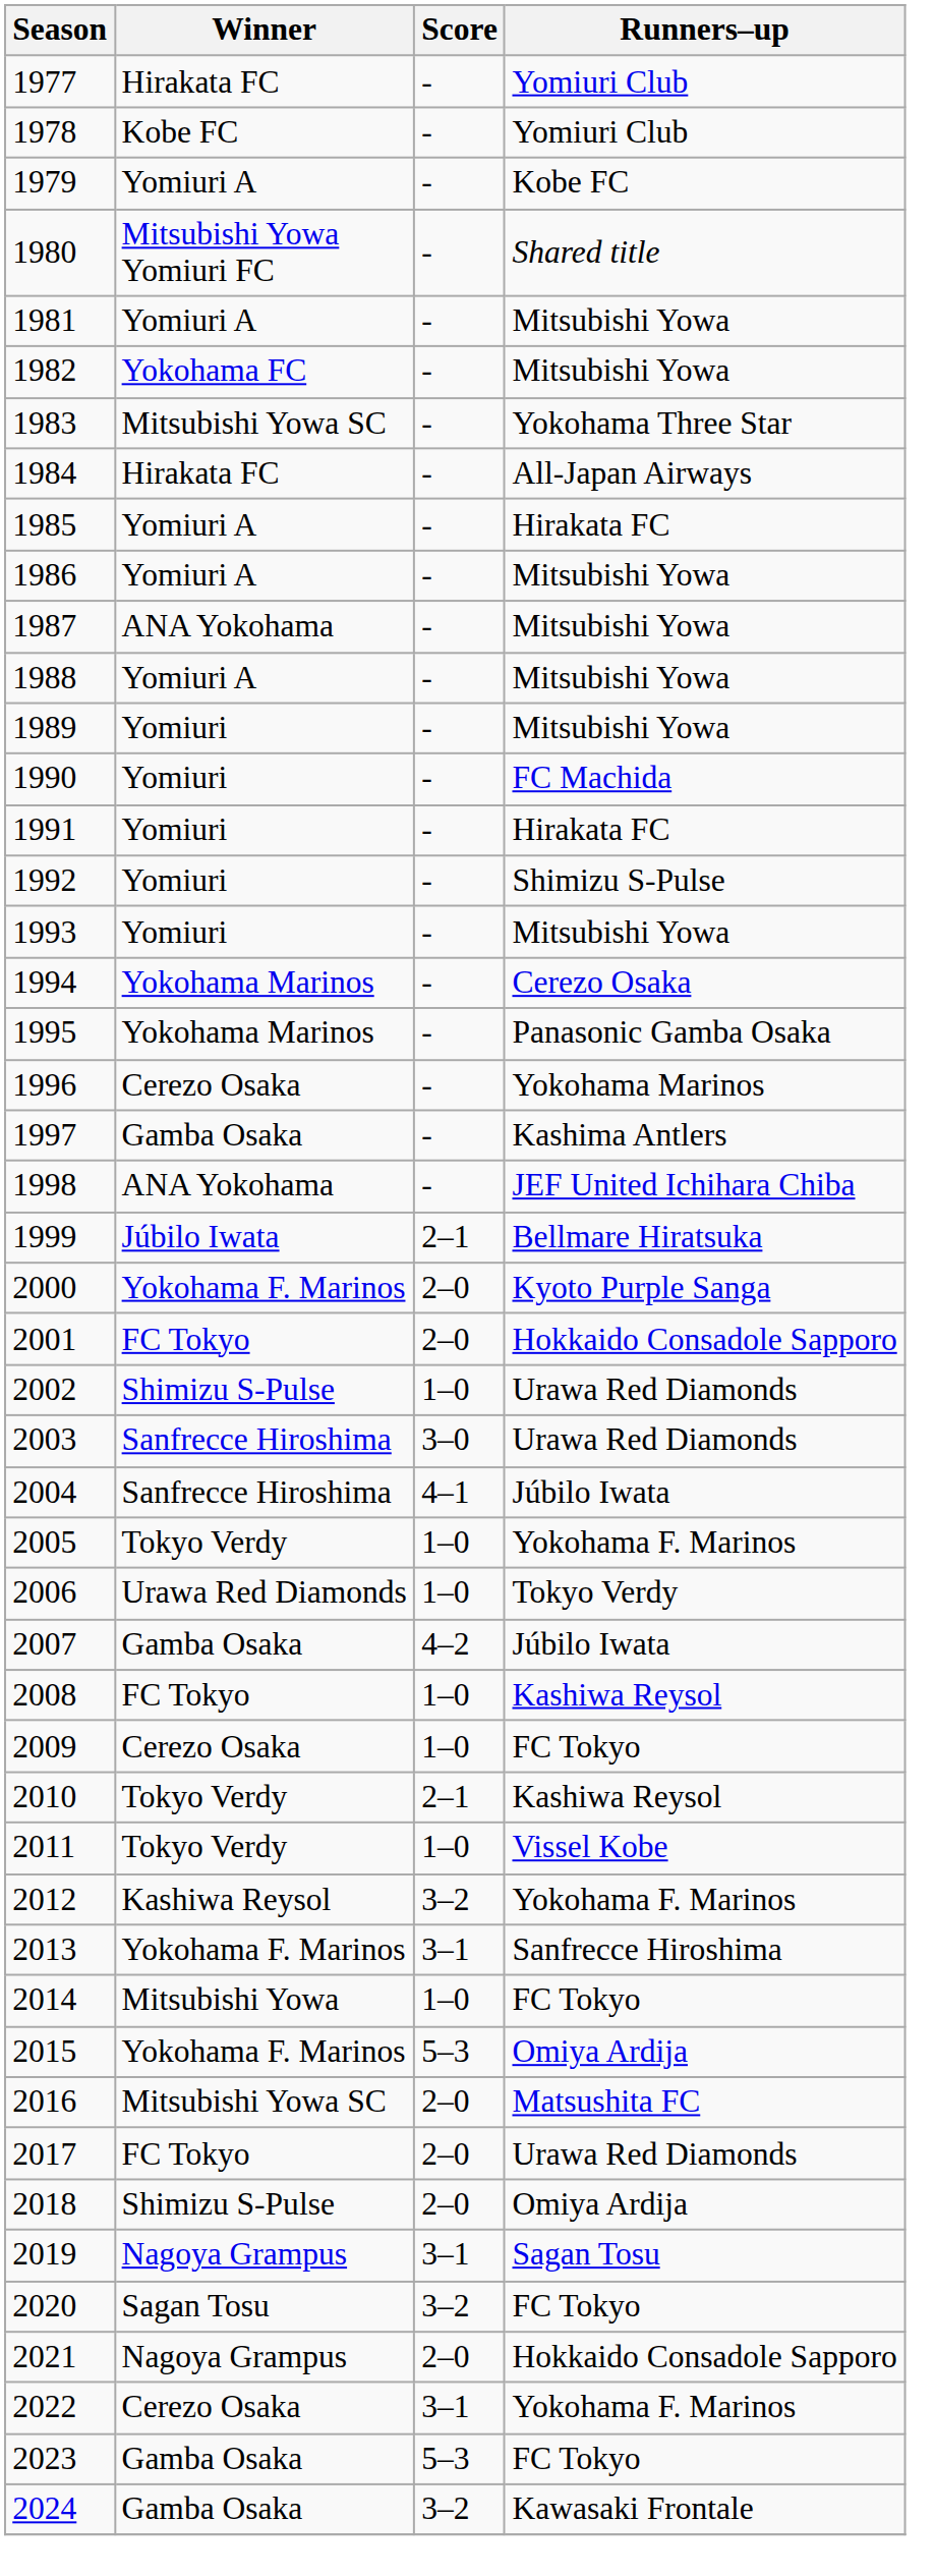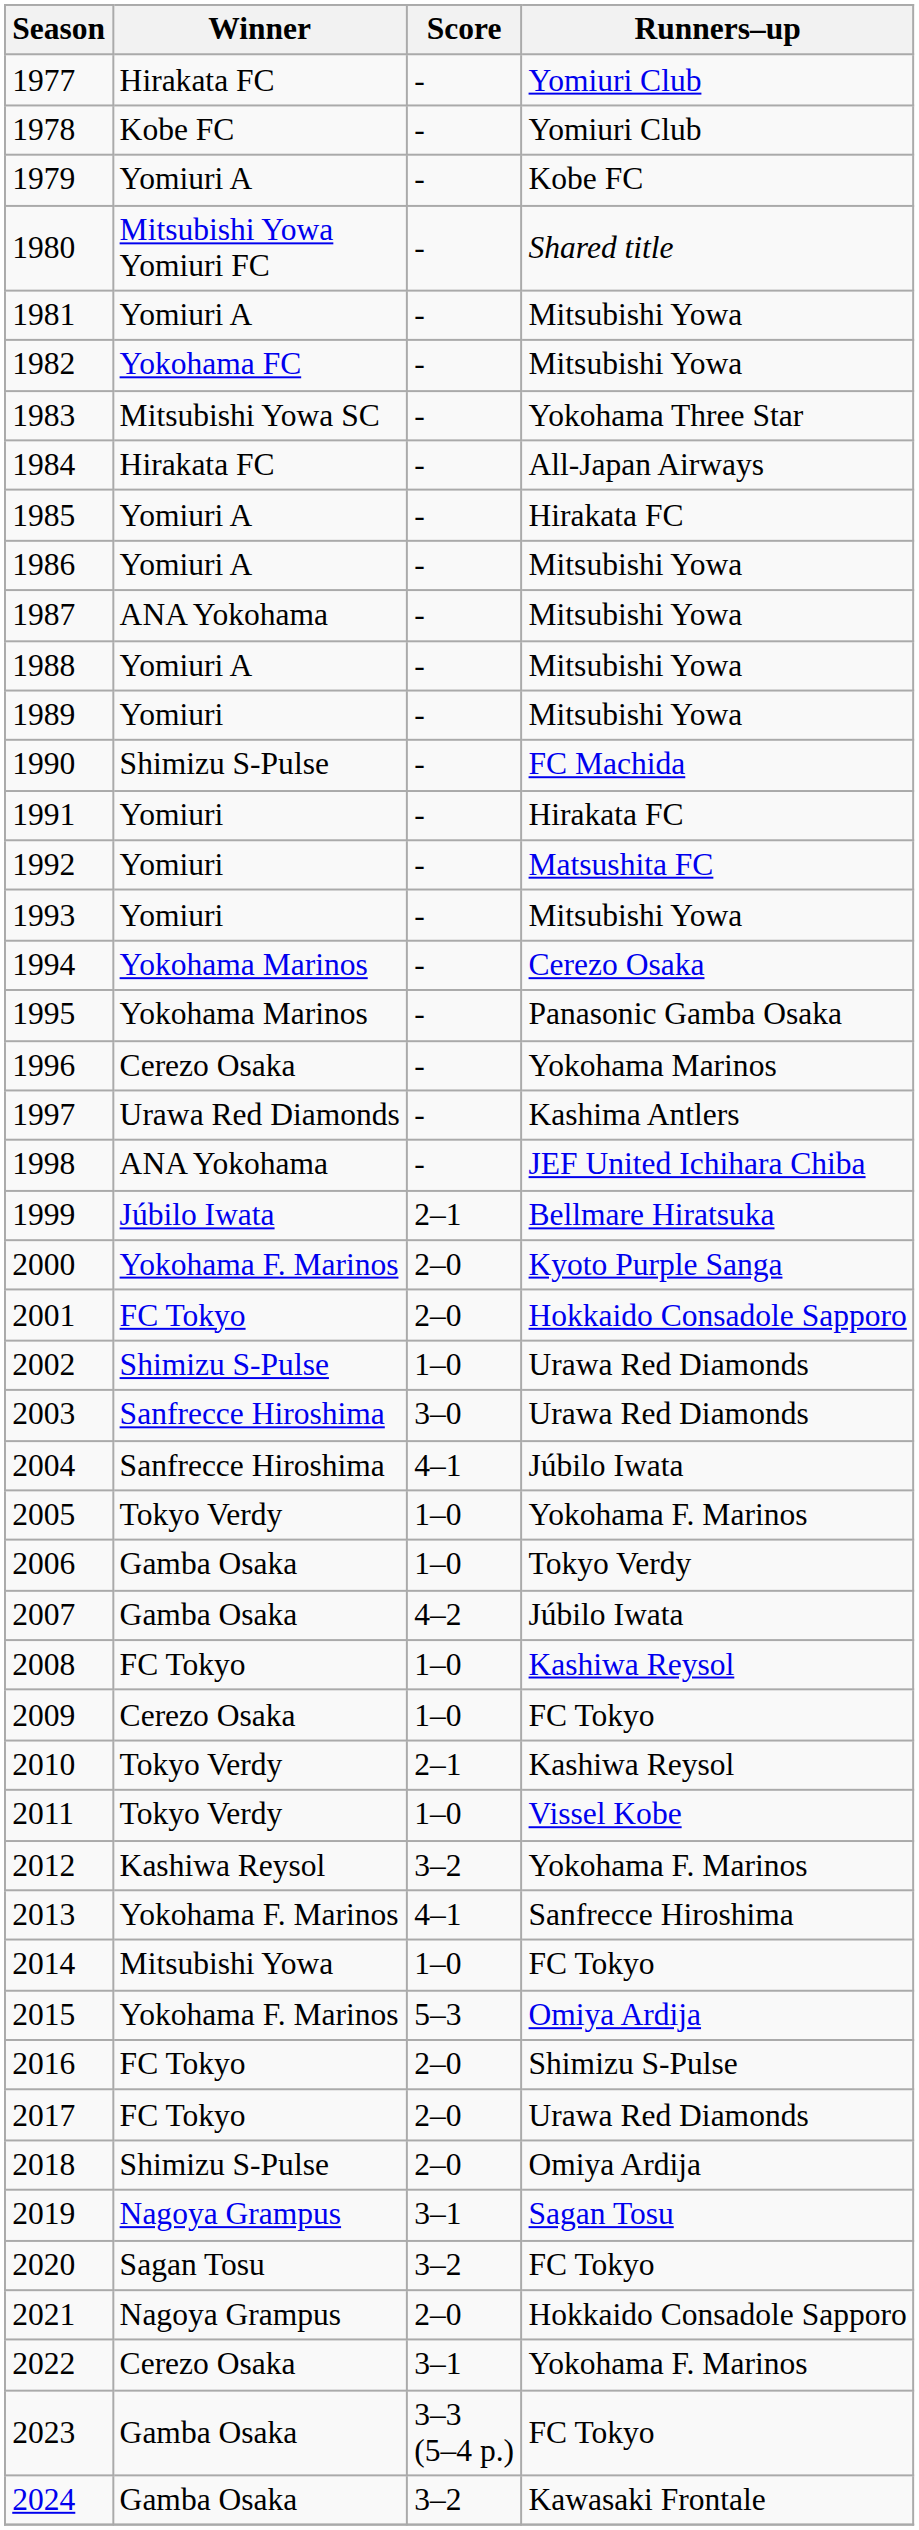 <table class="sortable wikitable">
 <tr>
 <th>Season</th>
 <th>Winner </th>
 <th>Score</th>
 <th>Runners–up</th>
 </tr>
 <tr>
 <td>1977</td>
 <td>Hirakata FC</td>
 <td>-</td>
 <td><a href='#'>Yomiuri Club</a></td>
 </tr>
 <tr>
 <td>1978</td>
 <td>Kobe FC</td>
 <td>-</td>
 <td>Yomiuri Club</td>
 </tr>
 <tr>
 <td>1979</td>
 <td>Yomiuri A</td>
 <td>-</td>
 <td>Kobe FC</td>
 </tr>
 <tr>
 <td>1980</td>
 <td><a href='#'>Mitsubishi Yowa</a><br>Yomiuri FC</td>
 <td>-</td>
 <td><em>Shared title</em></td>
 </tr>
 <tr>
 <td>1981</td>
 <td>Yomiuri A</td>
 <td>-</td>
 <td>Mitsubishi Yowa</td>
 </tr>
 <tr>
 <td>1982</td>
 <td><a href='#'>Yokohama FC</a></td>
 <td>-</td>
 <td>Mitsubishi Yowa</td>
 </tr>
 <tr>
 <td>1983</td>
 <td>Mitsubishi Yowa SC</td>
 <td>-</td>
 <td>Yokohama Three Star</td>
 </tr>
 <tr>
 <td>1984</td>
 <td>Hirakata FC</td>
 <td>-</td>
 <td>All-Japan Airways</td>
 </tr>
 <tr>
 <td>1985</td>
 <td>Yomiuri A</td>
 <td>-</td>
 <td>Hirakata FC</td>
 </tr>
 <tr>
 <td>1986</td>
 <td>Yomiuri A</td>
 <td>-</td>
 <td>Mitsubishi Yowa</td>
 </tr>
 <tr>
 <td>1987</td>
 <td>ANA Yokohama</td>
 <td>-</td>
 <td>Mitsubishi Yowa</td>
 </tr>
 <tr>
 <td>1988</td>
 <td>Yomiuri A</td>
 <td>-</td>
 <td>Mitsubishi Yowa</td>
 </tr>
 <tr>
 <td>1989</td>
 <td>Yomiuri</td>
 <td>-</td>
 <td>Mitsubishi Yowa</td>
 </tr>
 <tr>
 <td>1990</td>
-<td>Yomiuri</td>
+<td>Shimizu S-Pulse</td>
 <td>-</td>
 <td><a href='#'>FC Machida</a></td>
 </tr>
 <tr>
 <td>1991</td>
 <td>Yomiuri</td>
 <td>-</td>
 <td>Hirakata FC</td>
 </tr>
 <tr>
 <td>1992</td>
 <td>Yomiuri</td>
 <td>-</td>
-<td>Shimizu S-Pulse</td>
+<td><a href='#'>Matsushita FC</a></td>
 </tr>
 <tr>
 <td>1993</td>
 <td>Yomiuri</td>
 <td>-</td>
 <td>Mitsubishi Yowa</td>
 </tr>
 <tr>
 <td>1994</td>
 <td><a href='#'>Yokohama Marinos</a></td>
 <td>-</td>
 <td><a href='#'>Cerezo Osaka</a></td>
 </tr>
 <tr>
 <td>1995</td>
 <td>Yokohama Marinos</td>
 <td>-</td>
 <td>Panasonic Gamba Osaka</td>
 </tr>
 <tr>
 <td>1996</td>
 <td>Cerezo Osaka</td>
 <td>-</td>
 <td>Yokohama Marinos</td>
 </tr>
 <tr>
 <td>1997</td>
-<td>Gamba Osaka</td>
+<td>Urawa Red Diamonds</td>
 <td>-</td>
 <td>Kashima Antlers</td>
 </tr>
 <tr>
 <td>1998</td>
 <td>ANA Yokohama</td>
 <td>-</td>
 <td><a href='#'>JEF United Ichihara Chiba</a></td>
 </tr>
 <tr>
 <td>1999</td>
 <td><a href='#'>Júbilo Iwata</a></td>
 <td>2–1</td>
 <td><a href='#'>Bellmare Hiratsuka</a></td>
 </tr>
 <tr>
 <td>2000</td>
 <td><a href='#'>Yokohama F. Marinos</a></td>
 <td>2–0</td>
 <td><a href='#'>Kyoto Purple Sanga</a></td>
 </tr>
 <tr>
 <td>2001</td>
 <td><a href='#'>FC Tokyo</a></td>
 <td>2–0</td>
 <td><a href='#'>Hokkaido Consadole Sapporo</a></td>
 </tr>
 <tr>
 <td>2002</td>
 <td><a href='#'>Shimizu S-Pulse</a></td>
 <td>1–0</td>
 <td>Urawa Red Diamonds</td>
 </tr>
 <tr>
 <td>2003</td>
 <td><a href='#'>Sanfrecce Hiroshima</a></td>
 <td>3–0</td>
 <td>Urawa Red Diamonds</td>
 </tr>
 <tr>
 <td>2004</td>
 <td>Sanfrecce Hiroshima</td>
 <td>4–1</td>
 <td>Júbilo Iwata</td>
 </tr>
 <tr>
 <td>2005</td>
 <td>Tokyo Verdy</td>
 <td>1–0</td>
 <td>Yokohama F. Marinos</td>
 </tr>
 <tr>
 <td>2006</td>
-<td>Urawa Red Diamonds</td>
+<td>Gamba Osaka</td>
 <td>1–0</td>
 <td>Tokyo Verdy</td>
 </tr>
 <tr>
 <td>2007</td>
 <td>Gamba Osaka</td>
 <td>4–2</td>
 <td>Júbilo Iwata</td>
 </tr>
 <tr>
 <td>2008</td>
 <td>FC Tokyo</td>
 <td>1–0</td>
 <td><a href='#'>Kashiwa Reysol</a></td>
 </tr>
 <tr>
 <td>2009</td>
 <td>Cerezo Osaka</td>
 <td>1–0</td>
 <td>FC Tokyo</td>
 </tr>
 <tr>
 <td>2010</td>
 <td>Tokyo Verdy</td>
 <td>2–1</td>
 <td>Kashiwa Reysol</td>
 </tr>
 <tr>
 <td>2011</td>
 <td>Tokyo Verdy</td>
 <td>1–0</td>
 <td><a href='#'>Vissel Kobe</a></td>
 </tr>
 <tr>
 <td>2012</td>
 <td>Kashiwa Reysol</td>
 <td>3–2</td>
 <td>Yokohama F. Marinos</td>
 </tr>
 <tr>
 <td>2013</td>
 <td>Yokohama F. Marinos</td>
-<td>3–1</td>
+<td>4–1</td>
 <td>Sanfrecce Hiroshima</td>
 </tr>
 <tr>
 <td>2014</td>
 <td>Mitsubishi Yowa</td>
 <td>1–0</td>
 <td>FC Tokyo</td>
 </tr>
 <tr>
 <td>2015</td>
 <td>Yokohama F. Marinos</td>
 <td>5–3</td>
 <td><a href='#'>Omiya Ardija</a></td>
 </tr>
 <tr>
 <td>2016</td>
-<td>Mitsubishi Yowa SC</td>
+<td>FC Tokyo</td>
 <td>2–0</td>
-<td><a href='#'>Matsushita FC</a></td>
+<td>Shimizu S-Pulse</td>
 </tr>
 <tr>
 <td>2017</td>
 <td>FC Tokyo</td>
 <td>2–0</td>
 <td>Urawa Red Diamonds</td>
 </tr>
 <tr>
 <td>2018</td>
 <td>Shimizu S-Pulse</td>
 <td>2–0</td>
 <td>Omiya Ardija</td>
 </tr>
 <tr>
 <td>2019</td>
 <td><a href='#'>Nagoya Grampus</a></td>
 <td>3–1</td>
 <td><a href='#'>Sagan Tosu</a></td>
 </tr>
 <tr>
 <td>2020</td>
 <td>Sagan Tosu</td>
 <td>3–2</td>
 <td>FC Tokyo</td>
 </tr>
 <tr>
 <td>2021</td>
 <td>Nagoya Grampus</td>
 <td>2–0</td>
 <td>Hokkaido Consadole Sapporo</td>
 </tr>
 <tr>
 <td>2022</td>
 <td>Cerezo Osaka</td>
 <td>3–1</td>
 <td>Yokohama F. Marinos</td>
 </tr>
 <tr>
 <td>2023 </td>
 <td>Gamba Osaka</td>
-<td>5–3</td>
+<td>3–3<br>(5–4 p.)</td>
 <td>FC Tokyo</td>
 </tr>
 <tr>
 <td><a href='#'>2024</a></td>
 <td>Gamba Osaka</td>
 <td>3–2</td>
 <td>Kawasaki Frontale</td>
 </tr>
 <tr>
 </tr>
 </table>
